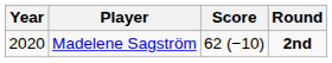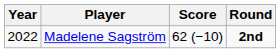 <table class="wikitable">
 <tr>
 <th>Year</th>
 <th>Player</th>
 <th>Score</th>
 <th>Round</th>
 </tr>
 <tr>
-<td>2020</td>
+<td>2022</td>
 <td><a href='#'>Madelene Sagström</a></td>
 <td>62 (−10)</td>
 <td align=center><strong>2nd</strong></td>
 </tr>
 </table>
